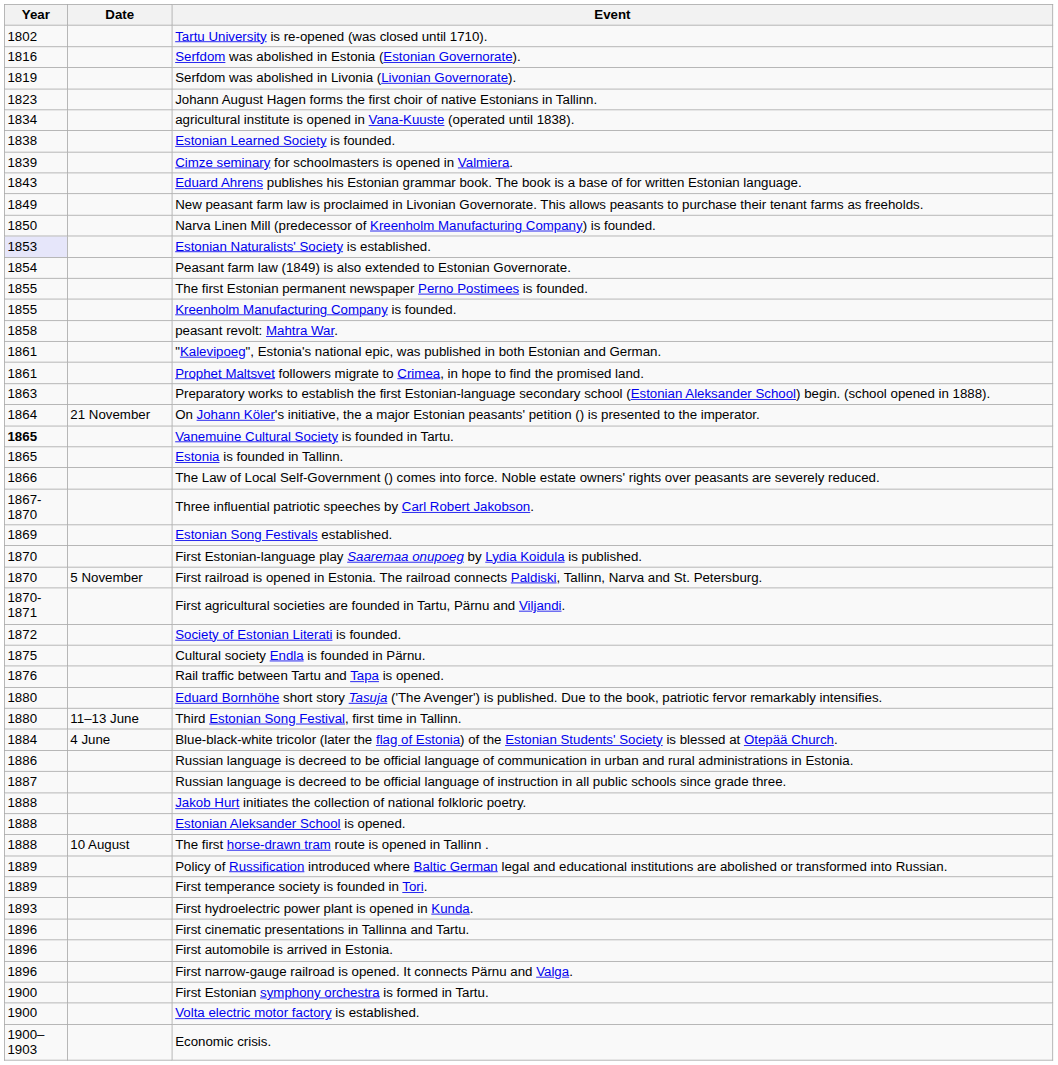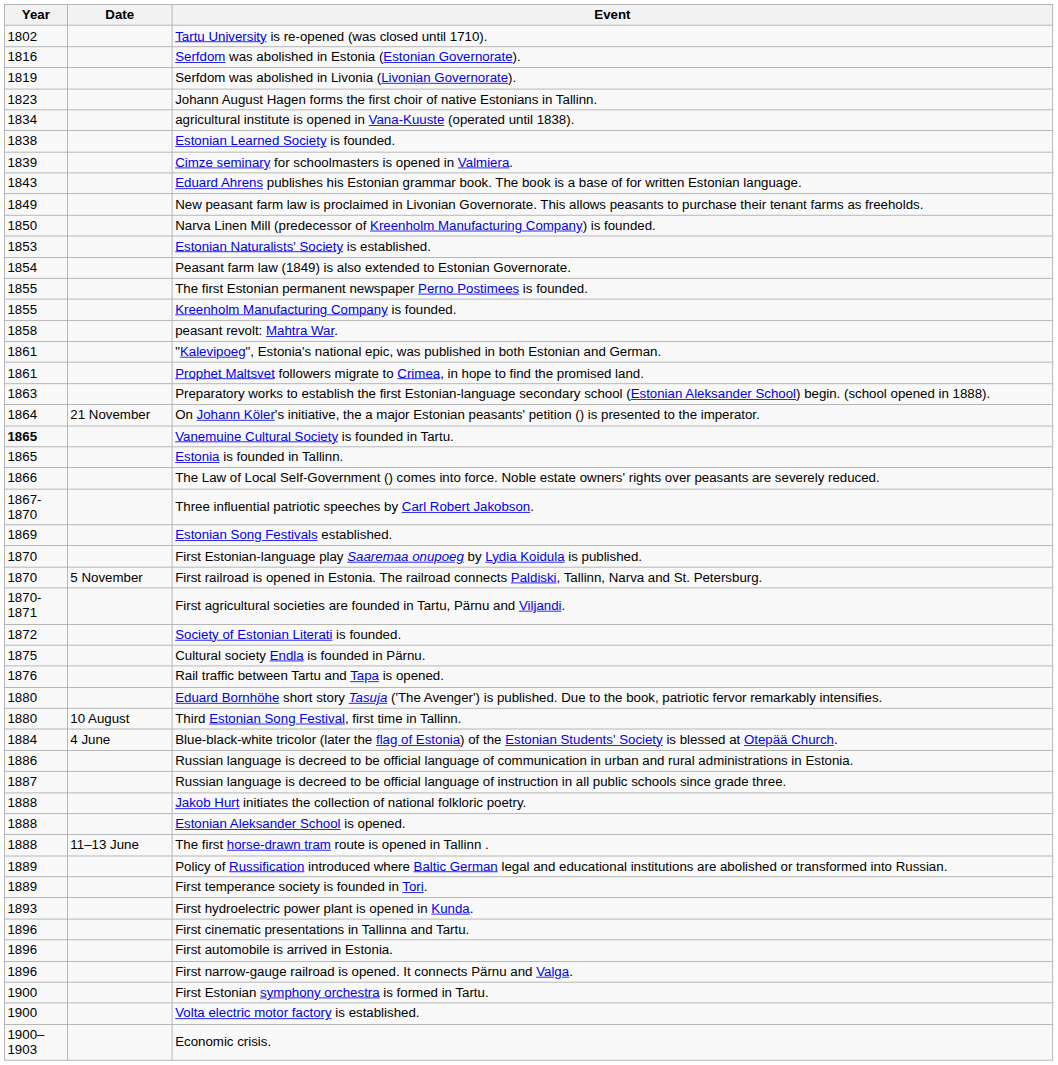 <table class="wikitable" width="100%">
 <tr>
 <th style="width:6%">Year</th>
 <th style="width:10%">Date</th>
 <th>Event</th>
 </tr>
 <tr>
 <td>1802</td>
 <td></td>
 <td><a href='#'>Tartu University</a> is re-opened (was closed until 1710).</td>
 </tr>
 <tr>
 <td>1816</td>
 <td></td>
 <td><a href='#'>Serfdom</a> was abolished in Estonia (<a href='#'>Estonian Governorate</a>).</td>
 </tr>
 <tr>
 <td>1819</td>
 <td></td>
 <td>Serfdom was abolished in Livonia (<a href='#'>Livonian Governorate</a>).</td>
 </tr>
 <tr>
 <td>1823</td>
 <td></td>
 <td>Johann August Hagen forms the first choir of native Estonians in Tallinn.</td>
 </tr>
 <tr>
 <td>1834</td>
 <td></td>
 <td>agricultural institute is opened in <a href='#'>Vana-Kuuste</a> (operated until 1838).</td>
 </tr>
 <tr>
 <td>1838</td>
 <td></td>
 <td><a href='#'>Estonian Learned Society</a> is founded.</td>
 </tr>
 <tr>
 <td>1839</td>
 <td></td>
 <td><a href='#'>Cimze seminary</a> for schoolmasters is opened in <a href='#'>Valmiera</a>.</td>
 </tr>
 <tr>
 <td>1843</td>
 <td></td>
 <td><a href='#'>Eduard Ahrens</a> publishes his Estonian grammar book. The book is a base of for written Estonian language.</td>
 </tr>
 <tr>
 <td>1849</td>
 <td></td>
 <td>New peasant farm law is proclaimed in Livonian Governorate. This allows peasants to purchase their tenant farms as freeholds.</td>
 </tr>
 <tr>
 <td>1850</td>
 <td></td>
 <td>Narva Linen Mill (predecessor of <a href='#'>Kreenholm Manufacturing Company</a>) is founded.</td>
 </tr>
 <tr>
-<td style="background: lavender;">1853</td>
+<td>1853</td>
 <td></td>
 <td><a href='#'>Estonian Naturalists' Society</a> is established.</td>
 </tr>
 <tr>
 <td>1854</td>
 <td></td>
 <td>Peasant farm law (1849) is also extended to Estonian Governorate.</td>
 </tr>
 <tr>
 <td>1855</td>
 <td></td>
 <td>The first Estonian permanent newspaper <a href='#'>Perno Postimees</a> is founded.</td>
 </tr>
 <tr>
 <td>1855</td>
 <td></td>
 <td><a href='#'>Kreenholm Manufacturing Company</a> is founded.</td>
 </tr>
 <tr>
 <td>1858</td>
 <td></td>
 <td>peasant revolt: <a href='#'>Mahtra War</a>.</td>
 </tr>
 <tr>
 <td>1861</td>
 <td></td>
 <td>"<a href='#'>Kalevipoeg</a>", Estonia's national epic, was published in both Estonian and German.</td>
 </tr>
 <tr>
 <td>1861</td>
 <td></td>
 <td><a href='#'>Prophet Maltsvet</a> followers migrate to <a href='#'>Crimea</a>, in hope to find the promised land.</td>
 </tr>
 <tr>
 <td>1863</td>
 <td></td>
 <td>Preparatory works to establish the first Estonian-language secondary school (<a href='#'>Estonian Aleksander School</a>) begin. (school opened in 1888).</td>
 </tr>
 <tr>
 <td>1864</td>
 <td>21 November</td>
 <td>On <a href='#'>Johann Köler</a>'s initiative, the a major Estonian peasants' petition () is presented to the imperator.</td>
 </tr>
 <tr>
 <td><strong>1865</strong></td>
 <td></td>
 <td><a href='#'>Vanemuine Cultural Society</a> is founded in Tartu.</td>
 </tr>
 <tr>
 <td>1865</td>
 <td></td>
 <td><a href='#'>Estonia</a> is founded in Tallinn.</td>
 </tr>
 <tr>
 <td>1866</td>
 <td></td>
 <td>The Law of Local Self-Government () comes into force. Noble estate owners' rights over peasants are severely reduced.</td>
 </tr>
 <tr>
 <td>1867-1870</td>
 <td></td>
 <td>Three influential patriotic speeches by <a href='#'>Carl Robert Jakobson</a>.</td>
 </tr>
 <tr>
 <td>1869</td>
 <td></td>
 <td><a href='#'>Estonian Song Festivals</a> established.</td>
 </tr>
 <tr>
 <td>1870</td>
 <td></td>
 <td>First Estonian-language play <em><a href='#'>Saaremaa onupoeg</a></em> by <a href='#'>Lydia Koidula</a> is published.</td>
 </tr>
 <tr>
 <td>1870</td>
 <td>5 November</td>
 <td>First railroad is opened in Estonia. The railroad connects <a href='#'>Paldiski</a>, Tallinn, Narva and St. Petersburg.</td>
 </tr>
 <tr>
 <td>1870-1871</td>
 <td></td>
 <td>First agricultural societies are founded in Tartu, Pärnu and <a href='#'>Viljandi</a>.</td>
 </tr>
 <tr>
 <td>1872</td>
 <td></td>
 <td><a href='#'>Society of Estonian Literati</a> is founded.</td>
 </tr>
 <tr>
 <td>1875</td>
 <td></td>
 <td>Cultural society <a href='#'>Endla</a> is founded in Pärnu.</td>
 </tr>
 <tr>
 <td>1876</td>
 <td></td>
 <td>Rail traffic between Tartu and <a href='#'>Tapa</a> is opened.</td>
 </tr>
 <tr>
 <td>1880</td>
 <td></td>
 <td><a href='#'>Eduard Bornhöhe</a> short story <em><a href='#'>Tasuja</a></em> ('The Avenger') is published. Due to the book, patriotic fervor remarkably intensifies.</td>
 </tr>
 <tr>
 <td>1880</td>
-<td>11–13 June</td>
+<td>10 August</td>
 <td>Third <a href='#'>Estonian Song Festival</a>, first time in Tallinn.</td>
 </tr>
 <tr>
 <td>1884</td>
 <td>4 June</td>
 <td>Blue-black-white tricolor (later the <a href='#'>flag of Estonia</a>) of the <a href='#'>Estonian Students' Society</a> is blessed at <a href='#'>Otepää Church</a>.</td>
 </tr>
 <tr>
 <td>1886</td>
 <td></td>
 <td>Russian language is decreed to be official language of communication in urban and rural administrations in Estonia.</td>
 </tr>
 <tr>
 <td>1887</td>
 <td></td>
 <td>Russian language is decreed to be official language of instruction in all public schools since grade three.</td>
 </tr>
 <tr>
 <td>1888</td>
 <td></td>
 <td><a href='#'>Jakob Hurt</a> initiates the collection of national folkloric poetry.</td>
 </tr>
 <tr>
 <td>1888</td>
 <td></td>
 <td><a href='#'>Estonian Aleksander School</a> is opened.</td>
 </tr>
 <tr>
 <td>1888</td>
-<td>10 August</td>
+<td>11–13 June</td>
 <td>The first <a href='#'>horse-drawn tram</a> route is opened in Tallinn .</td>
 </tr>
 <tr>
 <td>1889</td>
 <td></td>
 <td>Policy of <a href='#'>Russification</a> introduced where <a href='#'>Baltic German</a> legal and educational institutions are abolished or transformed into Russian.</td>
 </tr>
 <tr>
 <td>1889</td>
 <td></td>
 <td>First temperance society is founded in <a href='#'>Tori</a>.</td>
 </tr>
 <tr>
 <td>1893</td>
 <td></td>
 <td>First hydroelectric power plant is opened in <a href='#'>Kunda</a>.</td>
 </tr>
 <tr>
 <td>1896</td>
 <td></td>
 <td>First cinematic presentations in Tallinna and Tartu.</td>
 </tr>
 <tr>
 <td>1896</td>
 <td></td>
 <td>First automobile is arrived in Estonia.</td>
 </tr>
 <tr>
 <td>1896</td>
 <td></td>
 <td>First narrow-gauge railroad is opened. It connects Pärnu and <a href='#'>Valga</a>.</td>
 </tr>
 <tr>
 <td>1900</td>
 <td></td>
 <td>First Estonian <a href='#'>symphony orchestra</a> is formed in Tartu.</td>
 </tr>
 <tr>
 <td>1900</td>
 <td></td>
 <td><a href='#'>Volta electric motor factory</a> is established.</td>
 </tr>
 <tr>
 <td>1900–1903</td>
 <td></td>
 <td>Economic crisis.</td>
 </tr>
 </table>
